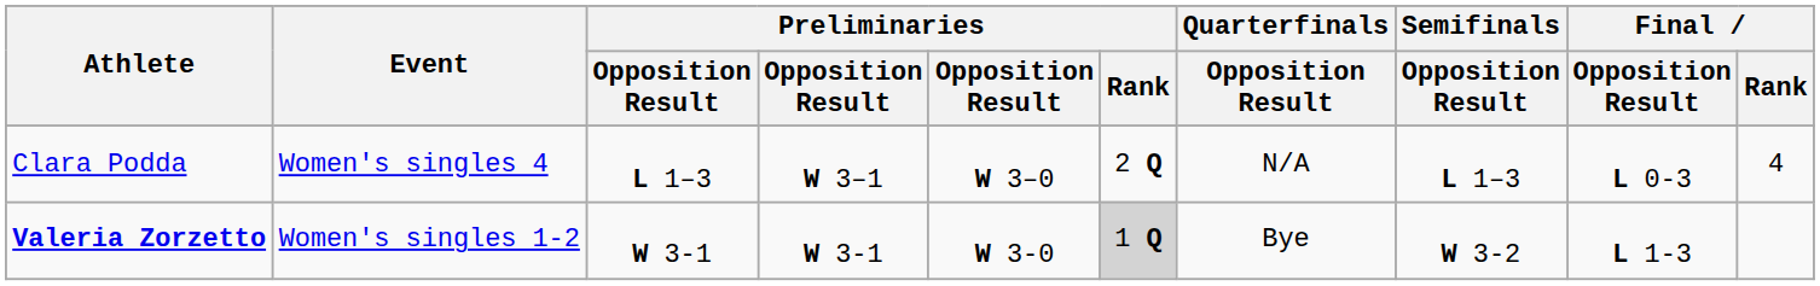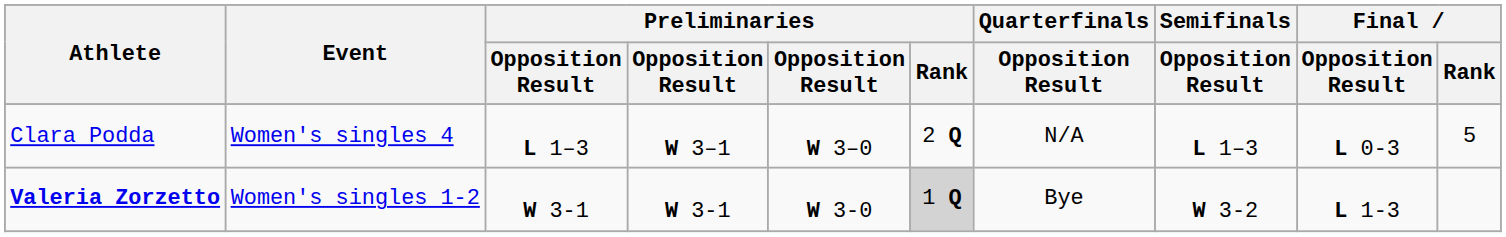 <table class=wikitable style="font-size:90%">
 <tr>
 <th rowspan="2">Athlete</th>
 <th rowspan="2">Event</th>
 <th colspan="4">Preliminaries</th>
 <th>Quarterfinals</th>
 <th>Semifinals</th>
 <th colspan="2">Final / </th>
 </tr>
 <tr>
 <th>Opposition<br>Result</th>
 <th>Opposition<br>Result</th>
 <th>Opposition<br>Result</th>
 <th>Rank</th>
 <th>Opposition<br>Result</th>
 <th>Opposition<br>Result</th>
 <th>Opposition<br>Result</th>
 <th>Rank</th>
 </tr>
 <tr>
 <td><a href='#'>Clara Podda</a></td>
 <td><a href='#'>Women's singles 4</a></td>
 <td align="center"><br><strong>L</strong> 1–3</td>
 <td align="center"><br><strong>W</strong> 3–1</td>
 <td align="center"><br><strong>W</strong> 3–0</td>
 <td align="center">2 <strong>Q</strong></td>
 <td align="center">N/A</td>
 <td align="center"><br><strong>L</strong> 1–3</td>
 <td align="center"><br><strong>L</strong> 0-3</td>
-<td align="center">4</td>
+<td align="center">5</td>
 </tr>
 <tr>
 <td><strong><a href='#'>Valeria Zorzetto</a></strong></td>
 <td><a href='#'>Women's singles 1-2</a></td>
 <td align="center"><br><strong>W</strong> 3-1</td>
 <td align="center"><br><strong>W</strong> 3-1</td>
 <td align="center"><br><strong>W</strong> 3-0</td>
 <td align="center" style="background: lightgrey;">1 <strong>Q</strong></td>
 <td align="center">Bye</td>
 <td align="center"><br><strong>W</strong> 3-2</td>
 <td align="center"><br><strong>L</strong> 1-3</td>
 <td align="center"></td>
 </tr>
 </table>
